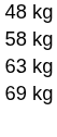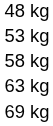 <table>
 <tr>
 <td>48 kg</td>
+<td></td>
+<td></td>
+<td></td>
+</tr>
+<tr>
+<td>53 kg</td>
 <td></td>
 <td></td>
 <td></td>
 </tr>
 <tr>
 <td>58 kg</td>
 <td></td>
 <td></td>
 <td></td>
 </tr>
 <tr>
 <td>63 kg</td>
 <td></td>
 <td></td>
 <td></td>
 </tr>
 <tr>
 <td>69 kg</td>
 <td></td>
 <td></td>
 <td></td>
 </tr>
 </table>
